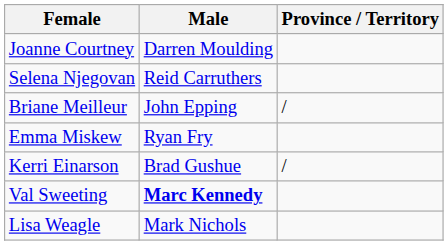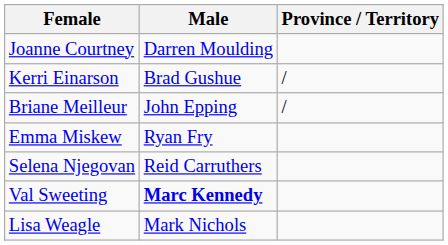 <table class="wikitable">
 <tr>
 <th scope="col">Female</th>
 <th scope="col">Male</th>
 <th scope="col">Province / Territory</th>
 </tr>
 <tr>
 <td><a href='#'>Joanne Courtney</a></td>
 <td><a href='#'>Darren Moulding</a></td>
 <td></td>
 </tr>
 <tr>
-<td><a href='#'>Selena Njegovan</a></td>
-<td><a href='#'>Reid Carruthers</a></td>
-<td></td>
+<td><a href='#'>Kerri Einarson</a></td>
+<td><a href='#'>Brad Gushue</a></td>
+<td> / </td>
 </tr>
 <tr>
 <td><a href='#'>Briane Meilleur</a></td>
 <td><a href='#'>John Epping</a></td>
 <td> / </td>
 </tr>
 <tr>
 <td><a href='#'>Emma Miskew</a></td>
 <td><a href='#'>Ryan Fry</a></td>
 <td></td>
 </tr>
 <tr>
-<td><a href='#'>Kerri Einarson</a></td>
-<td><a href='#'>Brad Gushue</a></td>
-<td> / </td>
+<td><a href='#'>Selena Njegovan</a></td>
+<td><a href='#'>Reid Carruthers</a></td>
+<td></td>
 </tr>
 <tr>
 <td><a href='#'>Val Sweeting</a></td>
 <td><strong><a href='#'>Marc Kennedy</a></strong></td>
 <td></td>
 </tr>
 <tr>
 <td><a href='#'>Lisa Weagle</a></td>
 <td><a href='#'>Mark Nichols</a></td>
 <td></td>
 </tr>
 </table>
